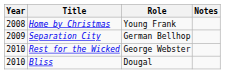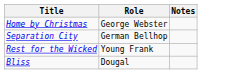 <table class="wikitable sortable">
 <tr>
-<th>Year</th>
 <th>Title</th>
 <th>Role</th>
 <th class="unsortable">Notes</th>
 </tr>
 <tr>
-<td>2008</td>
 <td><em><a href='#'>Home by Christmas</a></em></td>
-<td>Young Frank</td>
+<td>George Webster</td>
 <td></td>
 </tr>
 <tr>
-<td>2009</td>
 <td><em><a href='#'>Separation City</a></em></td>
 <td>German Bellhop</td>
 <td></td>
 </tr>
 <tr>
-<td>2010</td>
 <td><em><a href='#'>Rest for the Wicked</a></em></td>
-<td>George Webster</td>
+<td>Young Frank</td>
 <td></td>
 </tr>
 <tr>
-<td>2010</td>
 <td><em><a href='#'>Bliss</a></em></td>
 <td>Dougal</td>
 <td></td>
 </tr>
 </table>
